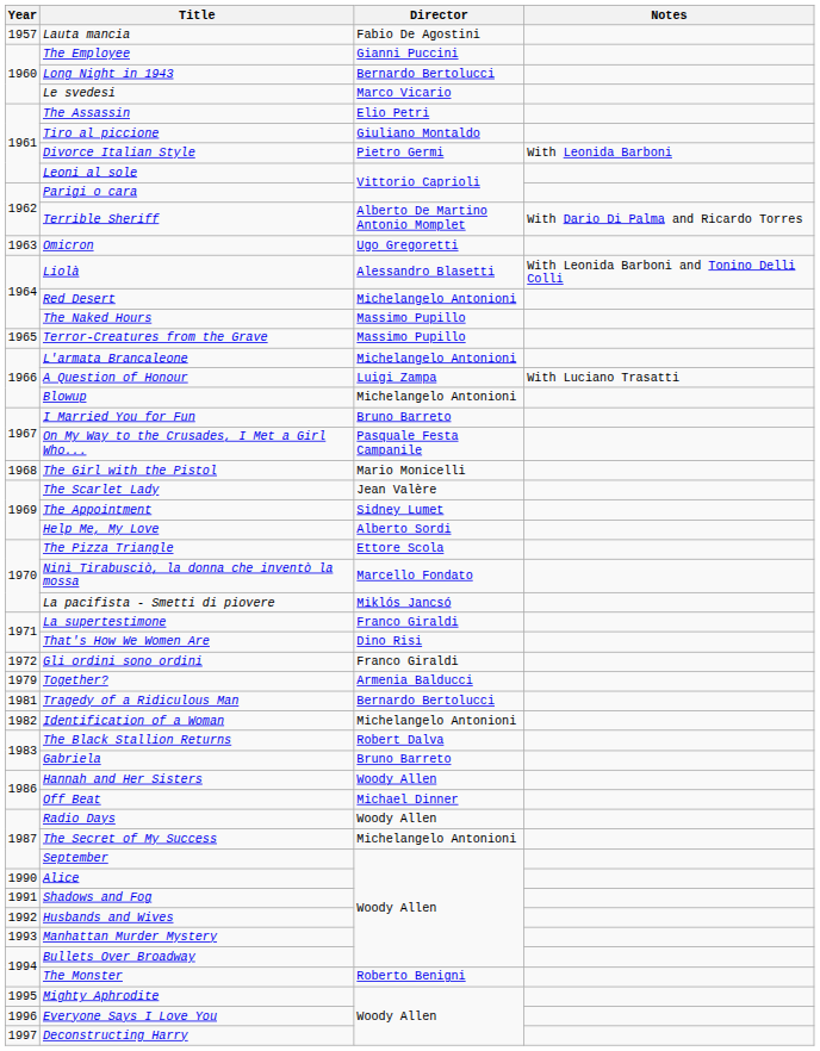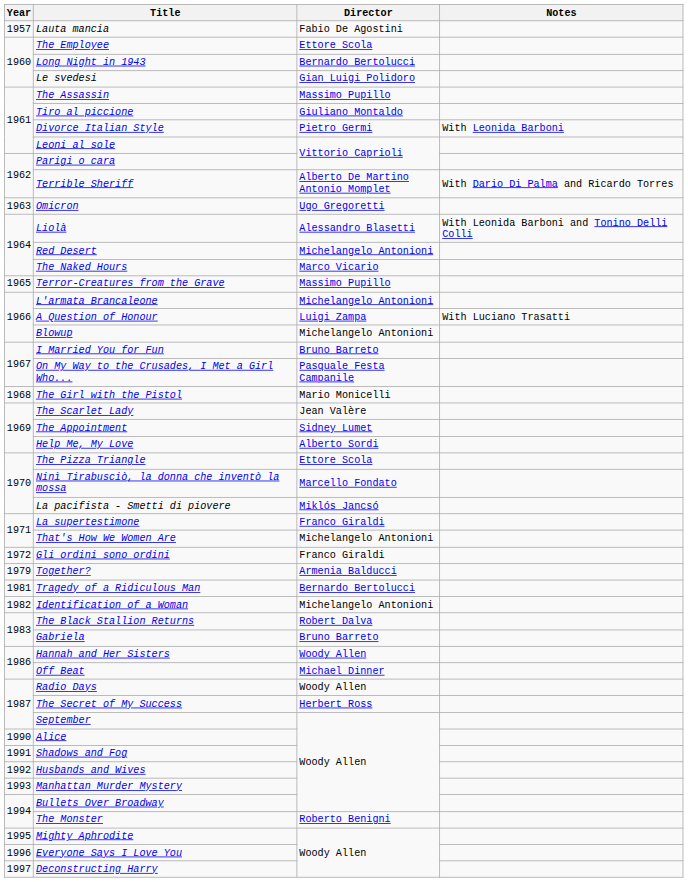 <table class="wikitable">
 <tr>
 <th>Year</th>
 <th>Title</th>
 <th>Director</th>
 <th>Notes</th>
 </tr>
 <tr>
 <td>1957</td>
 <td><em>Lauta mancia</em></td>
 <td>Fabio De Agostini</td>
 <td></td>
 </tr>
 <tr>
 <td rowspan=3>1960</td>
 <td><em><a href='#'>The Employee</a></em></td>
-<td><a href='#'>Gianni Puccini</a></td>
+<td><a href='#'>Ettore Scola</a></td>
 <td></td>
 </tr>
 <tr>
 <td><em><a href='#'>Long Night in 1943</a></em></td>
 <td><a href='#'>Bernardo Bertolucci</a></td>
 <td></td>
 </tr>
 <tr>
 <td><em>Le svedesi</em></td>
-<td><a href='#'>Marco Vicario</a></td>
+<td><a href='#'>Gian Luigi Polidoro</a></td>
 <td></td>
 </tr>
 <tr>
 <td rowspan=4>1961</td>
 <td><em><a href='#'>The Assassin</a></em></td>
-<td><a href='#'>Elio Petri</a></td>
+<td><a href='#'>Massimo Pupillo</a></td>
 <td></td>
 </tr>
 <tr>
 <td><em><a href='#'>Tiro al piccione</a></em></td>
 <td><a href='#'>Giuliano Montaldo</a></td>
 <td></td>
 </tr>
 <tr>
 <td><em><a href='#'>Divorce Italian Style</a></em></td>
 <td><a href='#'>Pietro Germi</a></td>
 <td>With <a href='#'>Leonida Barboni</a></td>
 </tr>
 <tr>
 <td><em><a href='#'>Leoni al sole</a></em></td>
 <td rowspan=2><a href='#'>Vittorio Caprioli</a></td>
 <td></td>
 </tr>
 <tr>
 <td rowspan=2>1962</td>
 <td><em><a href='#'>Parigi o cara</a></em></td>
 <td></td>
 </tr>
 <tr>
 <td><em><a href='#'>Terrible Sheriff</a></em></td>
 <td><a href='#'>Alberto De Martino</a><br><a href='#'>Antonio Momplet</a></td>
 <td>With <a href='#'>Dario Di Palma</a> and Ricardo Torres</td>
 </tr>
 <tr>
 <td>1963</td>
 <td><em><a href='#'>Omicron</a></em></td>
 <td><a href='#'>Ugo Gregoretti</a></td>
 <td></td>
 </tr>
 <tr>
 <td rowspan=3>1964</td>
 <td><em><a href='#'>Liolà</a></em></td>
 <td><a href='#'>Alessandro Blasetti</a></td>
 <td>With Leonida Barboni and <a href='#'>Tonino Delli Colli</a></td>
 </tr>
 <tr>
 <td><em><a href='#'>Red Desert</a></em></td>
 <td><a href='#'>Michelangelo Antonioni</a></td>
 <td></td>
 </tr>
 <tr>
 <td><em><a href='#'>The Naked Hours</a></em></td>
-<td><a href='#'>Massimo Pupillo</a></td>
+<td><a href='#'>Marco Vicario</a></td>
 <td></td>
 </tr>
 <tr>
 <td>1965</td>
 <td><em><a href='#'>Terror-Creatures from the Grave</a></em></td>
 <td><a href='#'>Massimo Pupillo</a></td>
 <td></td>
 </tr>
 <tr>
 <td rowspan=3>1966</td>
 <td><em><a href='#'>L'armata Brancaleone</a></em></td>
 <td><a href='#'>Michelangelo Antonioni</a></td>
 <td></td>
 </tr>
 <tr>
 <td><em><a href='#'>A Question of Honour</a></em></td>
 <td><a href='#'>Luigi Zampa</a></td>
 <td>With Luciano Trasatti</td>
 </tr>
 <tr>
 <td><em><a href='#'>Blowup</a></em></td>
 <td>Michelangelo Antonioni</td>
 <td></td>
 </tr>
 <tr>
 <td rowspan=2>1967</td>
 <td><em><a href='#'>I Married You for Fun</a></em></td>
 <td><a href='#'>Bruno Barreto</a></td>
 <td></td>
 </tr>
 <tr>
 <td><em><a href='#'>On My Way to the Crusades, I Met a Girl Who...</a></em></td>
 <td><a href='#'>Pasquale Festa Campanile</a></td>
 <td></td>
 </tr>
 <tr>
 <td>1968</td>
 <td><em><a href='#'>The Girl with the Pistol</a></em></td>
 <td>Mario Monicelli</td>
 <td></td>
 </tr>
 <tr>
 <td rowspan=3>1969</td>
 <td><em><a href='#'>The Scarlet Lady</a></em></td>
 <td>Jean Valère</td>
 <td></td>
 </tr>
 <tr>
 <td><em><a href='#'>The Appointment</a></em></td>
 <td><a href='#'>Sidney Lumet</a></td>
 <td></td>
 </tr>
 <tr>
 <td><em><a href='#'>Help Me, My Love</a></em></td>
 <td><a href='#'>Alberto Sordi</a></td>
 <td></td>
 </tr>
 <tr>
 <td rowspan=3>1970</td>
 <td><em><a href='#'>The Pizza Triangle</a></em></td>
 <td><a href='#'>Ettore Scola</a></td>
 <td></td>
 </tr>
 <tr>
 <td><em><a href='#'>Ninì Tirabusciò, la donna che inventò la mossa</a></em></td>
 <td><a href='#'>Marcello Fondato</a></td>
 <td></td>
 </tr>
 <tr>
 <td><em>La pacifista - Smetti di piovere</em></td>
 <td><a href='#'>Miklós Jancsó</a></td>
 <td></td>
 </tr>
 <tr>
 <td rowspan=2>1971</td>
 <td><em><a href='#'>La supertestimone</a></em></td>
 <td><a href='#'>Franco Giraldi</a></td>
 <td></td>
 </tr>
 <tr>
 <td><em><a href='#'>That's How We Women Are</a></em></td>
-<td><a href='#'>Dino Risi</a></td>
+<td>Michelangelo Antonioni</td>
 <td></td>
 </tr>
 <tr>
 <td>1972</td>
 <td><em><a href='#'>Gli ordini sono ordini</a></em></td>
 <td>Franco Giraldi</td>
 <td></td>
 </tr>
 <tr>
 <td>1979</td>
 <td><em><a href='#'>Together?</a></em></td>
 <td><a href='#'>Armenia Balducci</a></td>
 <td></td>
 </tr>
 <tr>
 <td>1981</td>
 <td><em><a href='#'>Tragedy of a Ridiculous Man</a></em></td>
 <td><a href='#'>Bernardo Bertolucci</a></td>
 <td></td>
 </tr>
 <tr>
 <td>1982</td>
 <td><em><a href='#'>Identification of a Woman</a></em></td>
 <td>Michelangelo Antonioni</td>
 <td></td>
 </tr>
 <tr>
 <td rowspan=2>1983</td>
 <td><em><a href='#'>The Black Stallion Returns</a></em></td>
 <td><a href='#'>Robert Dalva</a></td>
 <td></td>
 </tr>
 <tr>
 <td><em><a href='#'>Gabriela</a></em></td>
 <td><a href='#'>Bruno Barreto</a></td>
 <td></td>
 </tr>
 <tr>
 <td rowspan=2>1986</td>
 <td><em><a href='#'>Hannah and Her Sisters</a></em></td>
 <td><a href='#'>Woody Allen</a></td>
 <td></td>
 </tr>
 <tr>
 <td><em><a href='#'>Off Beat</a></em></td>
 <td><a href='#'>Michael Dinner</a></td>
 <td></td>
 </tr>
 <tr>
 <td rowspan=3>1987</td>
 <td><em><a href='#'>Radio Days</a></em></td>
 <td>Woody Allen</td>
 <td></td>
 </tr>
 <tr>
 <td><em><a href='#'>The Secret of My Success</a></em></td>
-<td>Michelangelo Antonioni</td>
+<td><a href='#'>Herbert Ross</a></td>
 <td></td>
 </tr>
 <tr>
 <td><em><a href='#'>September</a></em></td>
 <td rowspan=6>Woody Allen</td>
 <td></td>
 </tr>
 <tr>
 <td>1990</td>
 <td><em><a href='#'>Alice</a></em></td>
 <td></td>
 </tr>
 <tr>
 <td>1991</td>
 <td><em><a href='#'>Shadows and Fog</a></em></td>
 <td></td>
 </tr>
 <tr>
 <td>1992</td>
 <td><em><a href='#'>Husbands and Wives</a></em></td>
 <td></td>
 </tr>
 <tr>
 <td>1993</td>
 <td><em><a href='#'>Manhattan Murder Mystery</a></em></td>
 <td></td>
 </tr>
 <tr>
 <td rowspan=2>1994</td>
 <td><em><a href='#'>Bullets Over Broadway</a></em></td>
 <td></td>
 </tr>
 <tr>
 <td><em><a href='#'>The Monster</a></em></td>
 <td><a href='#'>Roberto Benigni</a></td>
 <td></td>
 </tr>
 <tr>
 <td>1995</td>
 <td><em><a href='#'>Mighty Aphrodite</a></em></td>
 <td rowspan=3>Woody Allen</td>
 <td></td>
 </tr>
 <tr>
 <td>1996</td>
 <td><em><a href='#'>Everyone Says I Love You</a></em></td>
 <td></td>
 </tr>
 <tr>
 <td>1997</td>
 <td><em><a href='#'>Deconstructing Harry</a></em></td>
 <td></td>
 </tr>
 </table>
